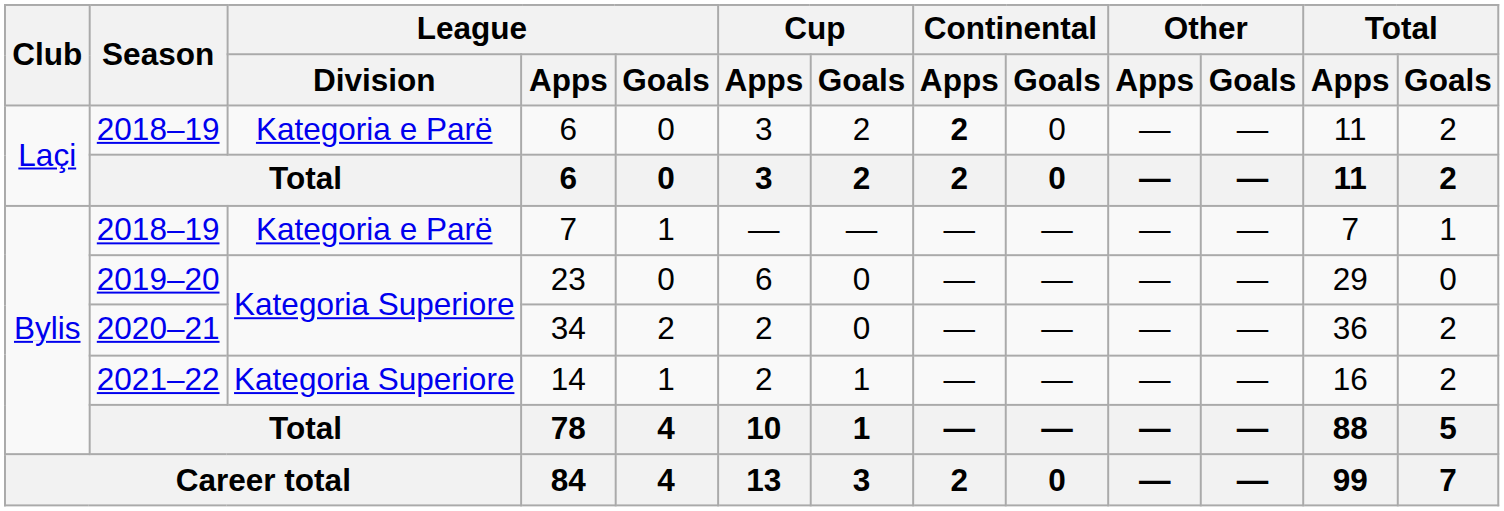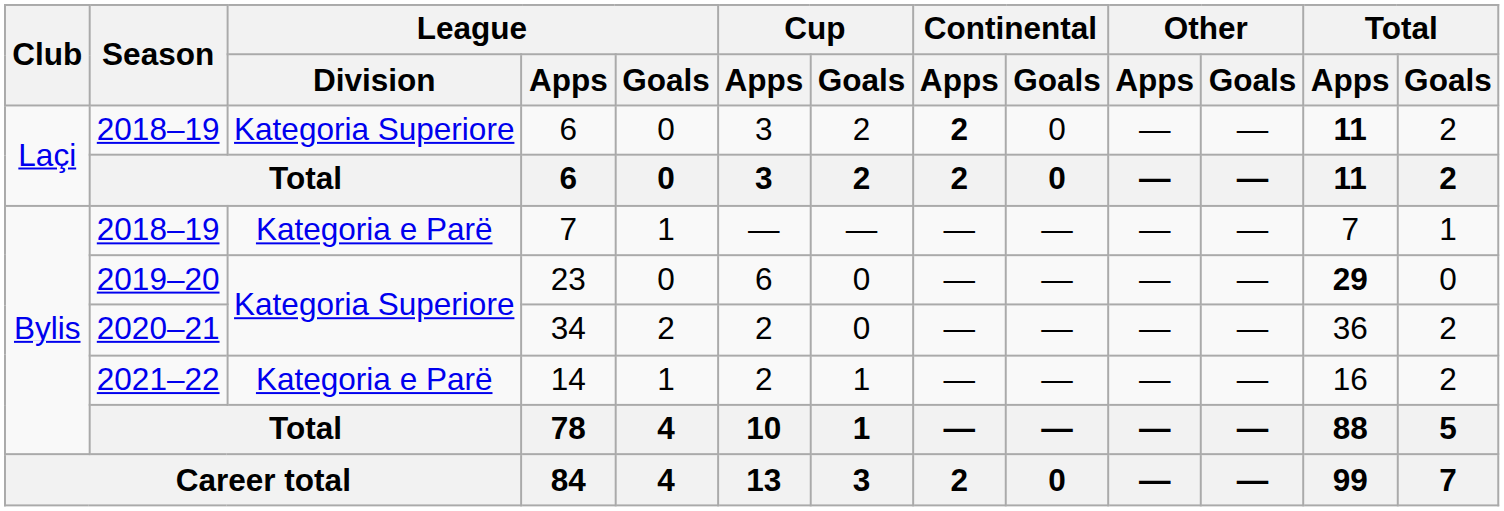 <table class=wikitable style=text-align:center>
 <tr>
 <th rowspan=2>Club</th>
 <th rowspan=2>Season</th>
 <th colspan=3>League</th>
 <th colspan=2>Cup</th>
 <th colspan=2>Continental</th>
 <th colspan=2>Other</th>
 <th colspan=2>Total</th>
 </tr>
 <tr>
 <th>Division</th>
 <th>Apps</th>
 <th>Goals</th>
 <th>Apps</th>
 <th>Goals</th>
 <th>Apps</th>
 <th>Goals</th>
 <th>Apps</th>
 <th>Goals</th>
 <th>Apps</th>
 <th>Goals</th>
 </tr>
 <tr>
 <td rowspan=2><a href='#'>Laçi</a></td>
 <td><a href='#'>2018–19</a></td>
-<td><a href='#'>Kategoria e Parë</a></td>
+<td><a href='#'>Kategoria Superiore</a></td>
 <td>6</td>
 <td>0</td>
 <td>3</td>
 <td>2</td>
 <td><strong>2</strong></td>
 <td>0</td>
 <td>—</td>
 <td>—</td>
-<td>11</td>
+<td><strong>11</strong></td>
 <td>2</td>
 </tr>
 <tr>
 <th colspan="2">Total</th>
 <th>6</th>
 <th>0</th>
 <th>3</th>
 <th>2</th>
 <th>2</th>
 <th>0</th>
 <th>—</th>
 <th>—</th>
 <th>11</th>
 <th>2</th>
 </tr>
 <tr>
 <td rowspan=5><a href='#'>Bylis</a></td>
 <td><a href='#'>2018–19</a></td>
 <td><a href='#'>Kategoria e Parë</a></td>
 <td>7</td>
 <td>1</td>
 <td>—</td>
 <td>—</td>
 <td>—</td>
 <td>—</td>
 <td>—</td>
 <td>—</td>
 <td>7</td>
 <td>1</td>
 </tr>
 <tr>
 <td><a href='#'>2019–20</a></td>
 <td rowspan=2><a href='#'>Kategoria Superiore</a></td>
 <td>23</td>
 <td>0</td>
 <td>6</td>
 <td>0</td>
 <td>—</td>
 <td>—</td>
 <td>—</td>
 <td>—</td>
-<td>29</td>
+<td><strong>29</strong></td>
 <td>0</td>
 </tr>
 <tr>
 <td><a href='#'>2020–21</a></td>
 <td>34</td>
 <td>2</td>
 <td>2</td>
 <td>0</td>
 <td>—</td>
 <td>—</td>
 <td>—</td>
 <td>—</td>
 <td>36</td>
 <td>2</td>
 </tr>
 <tr>
 <td><a href='#'>2021–22</a></td>
-<td><a href='#'>Kategoria Superiore</a></td>
+<td><a href='#'>Kategoria e Parë</a></td>
 <td>14</td>
 <td>1</td>
 <td>2</td>
 <td>1</td>
 <td>—</td>
 <td>—</td>
 <td>—</td>
 <td>—</td>
 <td>16</td>
 <td>2</td>
 </tr>
 <tr>
 <th colspan="2">Total</th>
 <th>78</th>
 <th>4</th>
 <th>10</th>
 <th>1</th>
 <th>—</th>
 <th>—</th>
 <th>—</th>
 <th>—</th>
 <th>88</th>
 <th>5</th>
 </tr>
 <tr>
 <th colspan=3>Career total</th>
 <th>84</th>
 <th>4</th>
 <th>13</th>
 <th>3</th>
 <th>2</th>
 <th>0</th>
 <th>—</th>
 <th>—</th>
 <th>99</th>
 <th>7</th>
 </tr>
 </table>
